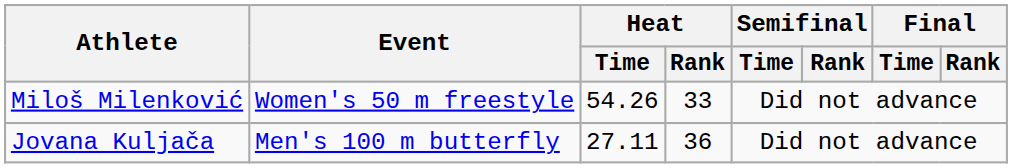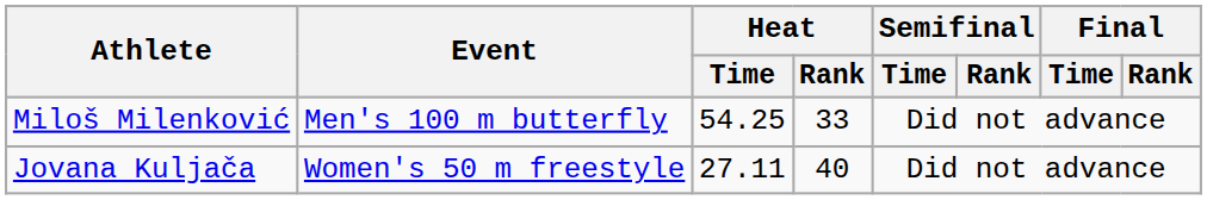 <table class=wikitable style="font-size:90%;">
 <tr>
 <th rowspan=2>Athlete</th>
 <th rowspan=2>Event</th>
 <th colspan=2>Heat</th>
 <th colspan=2>Semifinal</th>
 <th colspan=2>Final</th>
 </tr>
 <tr style="font-size:95%">
 <th>Time</th>
 <th>Rank</th>
 <th>Time</th>
 <th>Rank</th>
 <th>Time</th>
 <th>Rank</th>
 </tr>
 <tr align=center>
 <td align=left><a href='#'>Miloš Milenković</a></td>
-<td align=left><a href='#'>Women's 50 m freestyle</a></td>
-<td>54.26</td>
+<td align=left><a href='#'>Men's 100 m butterfly</a></td>
+<td>54.25</td>
 <td>33</td>
 <td colspan="4">Did not advance</td>
 </tr>
 <tr align=center>
 <td align=left><a href='#'>Jovana Kuljača</a></td>
-<td align=left><a href='#'>Men's 100 m butterfly</a></td>
+<td align=left><a href='#'>Women's 50 m freestyle</a></td>
 <td>27.11</td>
-<td>36</td>
+<td>40</td>
 <td colspan="4">Did not advance</td>
 </tr>
 </table>
